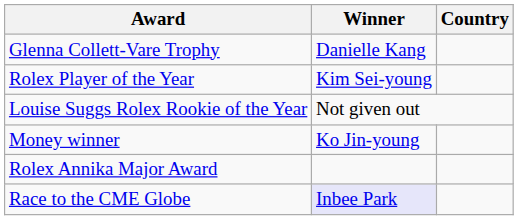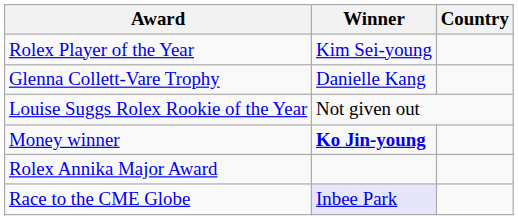 <table class="wikitable">
 <tr>
 <th>Award</th>
 <th>Winner</th>
 <th>Country</th>
 </tr>
 <tr>
-<td><a href='#'>Glenna Collett-Vare Trophy</a></td>
-<td><a href='#'>Danielle Kang</a></td>
+<td><a href='#'>Rolex Player of the Year</a></td>
+<td><a href='#'>Kim Sei-young</a></td>
 <td></td>
 </tr>
 <tr>
-<td><a href='#'>Rolex Player of the Year</a></td>
-<td><a href='#'>Kim Sei-young</a></td>
+<td><a href='#'>Glenna Collett-Vare Trophy</a></td>
+<td><a href='#'>Danielle Kang</a></td>
 <td></td>
 </tr>
 <tr>
 <td><a href='#'>Louise Suggs Rolex Rookie of the Year</a></td>
 <td colspan=2>Not given out</td>
 </tr>
 <tr>
 <td><a href='#'>Money winner</a></td>
-<td><a href='#'>Ko Jin-young</a></td>
+<td><strong><a href='#'>Ko Jin-young</a></strong></td>
 <td></td>
 </tr>
 <tr>
 <td><a href='#'>Rolex Annika Major Award</a></td>
 <td></td>
 <td></td>
 </tr>
 <tr>
 <td><a href='#'>Race to the CME Globe</a></td>
 <td style="background: lavender;"><a href='#'>Inbee Park</a></td>
 <td></td>
 </tr>
 </table>
